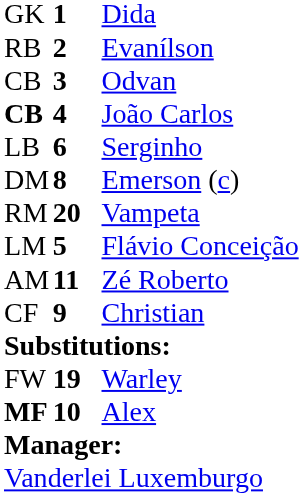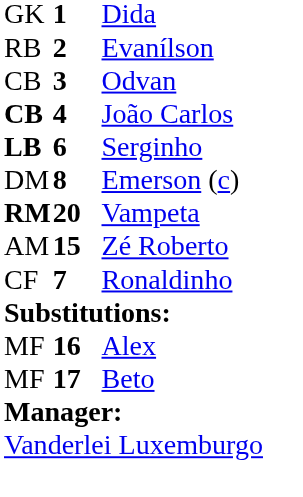 <table style="font-size: 90%" cellspacing="0" cellpadding="0">
 <tr>
 <th width=25></th>
 <th width=25></th>
 </tr>
 <tr>
 <td>GK</td>
 <td><strong>1</strong></td>
 <td><a href='#'>Dida</a></td>
 </tr>
 <tr>
 <td>RB</td>
 <td><strong>2</strong></td>
 <td><a href='#'>Evanílson</a></td>
 </tr>
 <tr>
 <td>CB</td>
 <td><strong>3</strong></td>
 <td><a href='#'>Odvan</a></td>
 </tr>
 <tr>
 <td><strong>CB</strong></td>
 <td><strong>4</strong></td>
 <td><a href='#'>João Carlos</a></td>
 </tr>
 <tr>
-<td>LB</td>
+<td><strong>LB</strong></td>
 <td><strong>6</strong></td>
 <td><a href='#'>Serginho</a></td>
 </tr>
 <tr>
 <td>DM</td>
 <td><strong>8</strong></td>
 <td><a href='#'>Emerson</a> (<a href='#'>c</a>)</td>
 <td></td>
 </tr>
 <tr>
-<td>RM</td>
+<td><strong>RM</strong></td>
 <td><strong>20</strong></td>
 <td><a href='#'>Vampeta</a></td>
 </tr>
 <tr>
-<td>LM</td>
-<td><strong>5</strong></td>
-<td><a href='#'>Flávio Conceição</a></td>
-<td></td>
-<td></td>
-</tr>
-<tr>
 <td>AM</td>
-<td><strong>11</strong></td>
+<td><strong>15</strong></td>
 <td><a href='#'>Zé Roberto</a></td>
 </tr>
 <tr>
 <td>CF</td>
-<td><strong>9</strong></td>
-<td><a href='#'>Christian</a></td>
+<td><strong>7</strong></td>
+<td><a href='#'>Ronaldinho</a></td>
 <td></td>
 <td></td>
 </tr>
 <tr>
 <td colspan=3><strong>Substitutions:</strong></td>
 </tr>
 <tr>
-<td>FW</td>
-<td><strong>19</strong></td>
-<td><a href='#'>Warley</a></td>
+<td>MF</td>
+<td><strong>16</strong></td>
+<td><a href='#'>Alex</a></td>
 <td></td>
 <td></td>
 </tr>
 <tr>
-<td><strong>MF</strong></td>
-<td><strong>10</strong></td>
-<td><a href='#'>Alex</a></td>
+<td>MF</td>
+<td><strong>17</strong></td>
+<td><a href='#'>Beto</a></td>
 <td></td>
 <td></td>
 </tr>
 <tr>
 <td colspan=3><strong>Manager:</strong></td>
 </tr>
 <tr>
 <td colspan="4"><a href='#'>Vanderlei Luxemburgo</a></td>
 </tr>
 </table>
